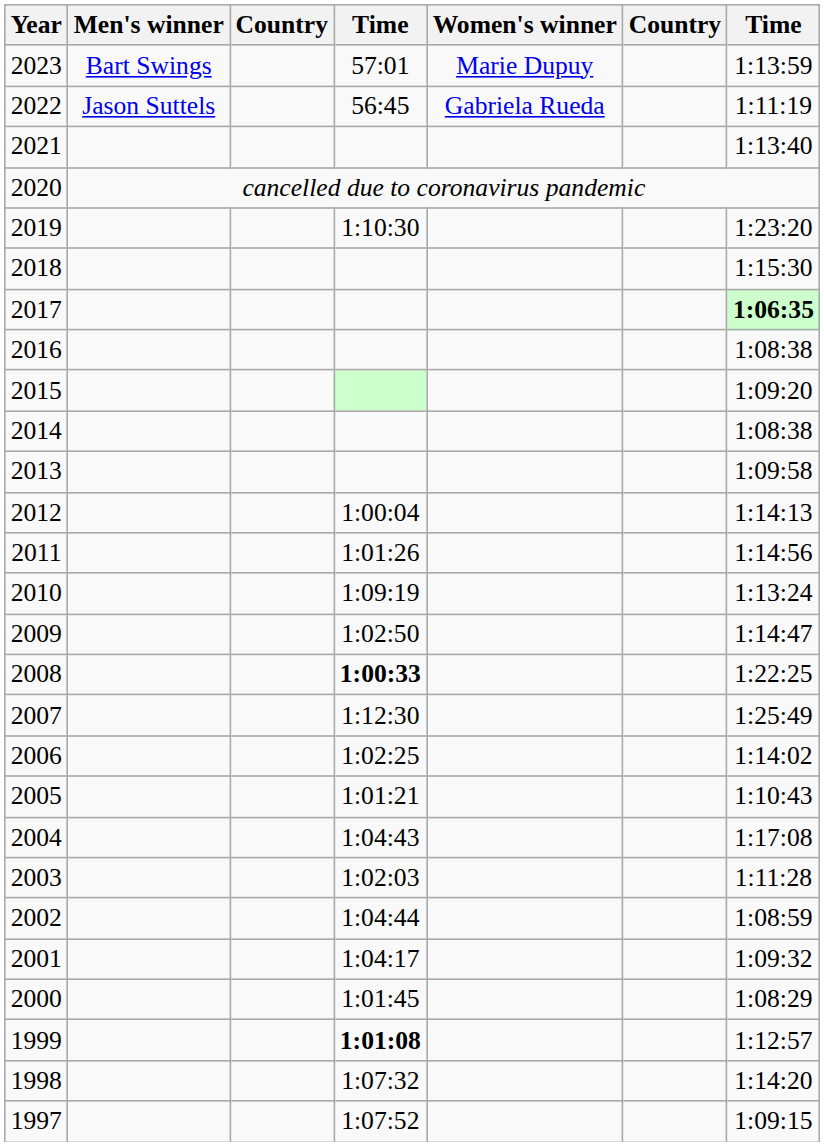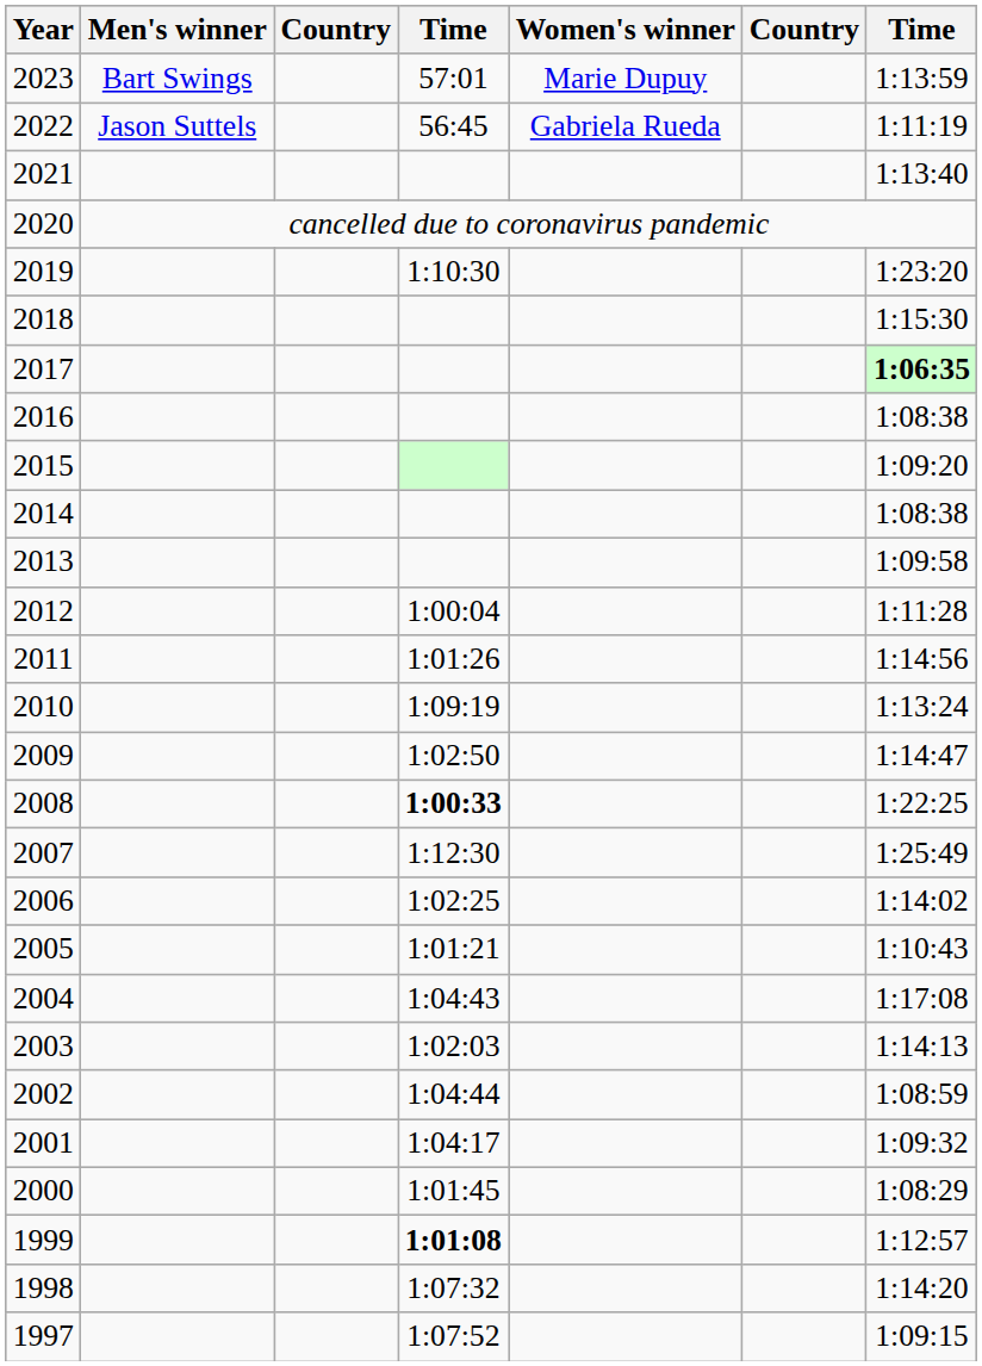 <table class="wikitable sortable" style="text-align:center;">
 <tr style="background: #efefef;">
 <th>Year</th>
 <th>Men's winner</th>
 <th>Country</th>
 <th>Time</th>
 <th>Women's winner</th>
 <th>Country</th>
 <th>Time</th>
 </tr>
 <tr>
 <td>2023</td>
 <td><a href='#'>Bart Swings</a></td>
 <td></td>
 <td>57:01</td>
 <td><a href='#'>Marie Dupuy</a></td>
 <td></td>
 <td>1:13:59</td>
 </tr>
 <tr>
 <td>2022</td>
 <td><a href='#'>Jason Suttels</a></td>
 <td></td>
 <td>56:45</td>
 <td><a href='#'>Gabriela Rueda</a></td>
 <td></td>
 <td>1:11:19</td>
 </tr>
 <tr>
 <td>2021</td>
 <td></td>
 <td align="left"></td>
 <td></td>
 <td></td>
 <td align="left"></td>
 <td>1:13:40</td>
 </tr>
 <tr>
 <td>2020</td>
 <td colspan="6" align="center" data-sort-value=""><em>cancelled due to coronavirus pandemic</em></td>
 </tr>
 <tr>
 <td>2019</td>
 <td></td>
 <td style="text-align:left;"></td>
 <td>1:10:30</td>
 <td></td>
 <td style="text-align:left;"></td>
 <td>1:23:20</td>
 </tr>
 <tr>
 <td>2018</td>
 <td></td>
 <td style="text-align:left;"></td>
 <td></td>
 <td></td>
 <td style="text-align:left;"></td>
 <td>1:15:30</td>
 </tr>
 <tr>
 <td>2017</td>
 <td></td>
 <td style="text-align:left;"></td>
 <td></td>
 <td></td>
 <td style="text-align:left;"></td>
 <td bgcolor="#CCFFCC"><strong>1:06:35</strong></td>
 </tr>
 <tr>
 <td>2016</td>
 <td></td>
 <td style="text-align:left;"></td>
 <td></td>
 <td></td>
 <td style="text-align:left;"></td>
 <td>1:08:38</td>
 </tr>
 <tr>
 <td>2015</td>
 <td></td>
 <td style="text-align:left;"></td>
 <td bgcolor="#CCFFCC"><strong></strong></td>
 <td></td>
 <td style="text-align:left;"></td>
 <td>1:09:20</td>
 </tr>
 <tr>
 <td>2014</td>
 <td></td>
 <td style="text-align:left;"></td>
 <td></td>
 <td></td>
 <td style="text-align:left;"></td>
 <td>1:08:38</td>
 </tr>
 <tr>
 <td>2013</td>
 <td></td>
 <td style="text-align:left;"></td>
 <td></td>
 <td></td>
 <td style="text-align:left;"></td>
 <td>1:09:58</td>
 </tr>
 <tr>
 <td>2012</td>
 <td></td>
 <td style="text-align:left;"></td>
 <td>1:00:04</td>
 <td></td>
 <td style="text-align:left;"></td>
-<td>1:14:13</td>
+<td>1:11:28</td>
 </tr>
 <tr>
 <td>2011</td>
 <td></td>
 <td style="text-align:left;"></td>
 <td>1:01:26</td>
 <td></td>
 <td style="text-align:left;"></td>
 <td>1:14:56</td>
 </tr>
 <tr>
 <td>2010</td>
 <td></td>
 <td style="text-align:left;"></td>
 <td>1:09:19</td>
 <td></td>
 <td style="text-align:left;"></td>
 <td>1:13:24</td>
 </tr>
 <tr>
 <td>2009</td>
 <td></td>
 <td style="text-align:left;"></td>
 <td>1:02:50</td>
 <td></td>
 <td style="text-align:left;"></td>
 <td>1:14:47</td>
 </tr>
 <tr>
 <td>2008</td>
 <td></td>
 <td style="text-align:left;"></td>
 <td><strong>1:00:33</strong></td>
 <td></td>
 <td style="text-align:left;"></td>
 <td>1:22:25</td>
 </tr>
 <tr>
 <td>2007</td>
 <td></td>
 <td style="text-align:left;"></td>
 <td>1:12:30</td>
 <td></td>
 <td style="text-align:left;"></td>
 <td>1:25:49</td>
 </tr>
 <tr>
 <td>2006</td>
 <td></td>
 <td style="text-align:left;"></td>
 <td>1:02:25</td>
 <td></td>
 <td style="text-align:left;"></td>
 <td>1:14:02</td>
 </tr>
 <tr>
 <td>2005</td>
 <td></td>
 <td style="text-align:left;"></td>
 <td>1:01:21</td>
 <td></td>
 <td style="text-align:left;"></td>
 <td>1:10:43</td>
 </tr>
 <tr>
 <td>2004</td>
 <td></td>
 <td style="text-align:left;"></td>
 <td>1:04:43</td>
 <td></td>
 <td style="text-align:left;"></td>
 <td>1:17:08</td>
 </tr>
 <tr>
 <td>2003</td>
 <td></td>
 <td style="text-align:left;"></td>
 <td>1:02:03</td>
 <td></td>
 <td style="text-align:left;"></td>
-<td>1:11:28</td>
+<td>1:14:13</td>
 </tr>
 <tr>
 <td>2002</td>
 <td></td>
 <td style="text-align:left;"></td>
 <td>1:04:44</td>
 <td></td>
 <td style="text-align:left;"></td>
 <td>1:08:59</td>
 </tr>
 <tr>
 <td>2001</td>
 <td></td>
 <td style="text-align:left;"></td>
 <td>1:04:17</td>
 <td></td>
 <td style="text-align:left;"></td>
 <td>1:09:32</td>
 </tr>
 <tr>
 <td>2000</td>
 <td></td>
 <td style="text-align:left;"></td>
 <td>1:01:45</td>
 <td></td>
 <td style="text-align:left;"></td>
 <td>1:08:29</td>
 </tr>
 <tr>
 <td>1999</td>
 <td></td>
 <td style="text-align:left;"></td>
 <td><strong>1:01:08</strong></td>
 <td></td>
 <td style="text-align:left;"></td>
 <td>1:12:57</td>
 </tr>
 <tr>
 <td>1998</td>
 <td></td>
 <td style="text-align:left;"></td>
 <td>1:07:32</td>
 <td></td>
 <td style="text-align:left;"></td>
 <td>1:14:20</td>
 </tr>
 <tr>
 <td>1997</td>
 <td></td>
 <td style="text-align:left;"></td>
 <td>1:07:52</td>
 <td></td>
 <td style="text-align:left;"></td>
 <td>1:09:15</td>
 </tr>
 </table>
